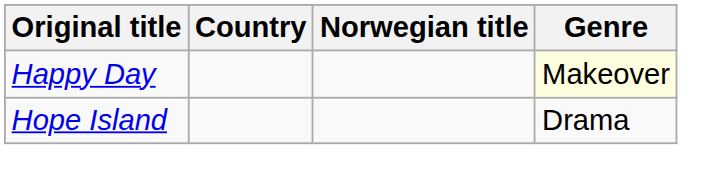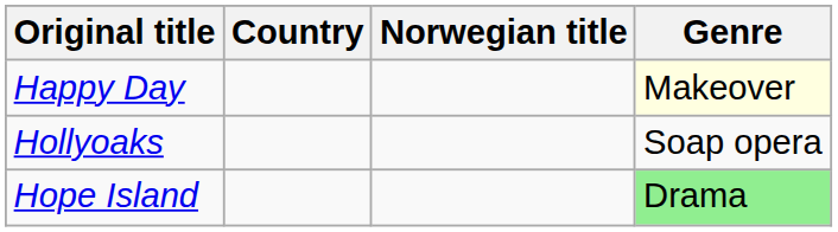 <table class="wikitable">
 <tr>
 <th>Original title</th>
 <th>Country</th>
 <th>Norwegian title</th>
 <th>Genre</th>
 </tr>
 <tr>
 <td><em><a href='#'>Happy Day</a></em></td>
 <td></td>
 <td></td>
 <td style="background: lightyellow;">Makeover</td>
 </tr>
 <tr>
+<td><em><a href='#'>Hollyoaks</a></em></td>
+<td></td>
+<td></td>
+<td>Soap opera</td>
+</tr>
+<tr>
 <td><em><a href='#'>Hope Island</a></em></td>
 <td></td>
 <td></td>
-<td>Drama</td>
+<td style="background: lightgreen;">Drama</td>
 </tr>
 </table>
